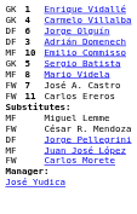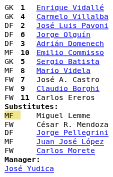 <table cellspacing="0" cellpadding="0" style="font-size:90%; margin:0.2em auto;">
 <tr>
 <th width="25"></th>
 <th width="25"></th>
 </tr>
 <tr>
 <td>GK</td>
 <td><strong>1</strong></td>
 <td> <a href='#'>Enrique Vidallé</a></td>
 </tr>
 <tr>
 <td>GK</td>
 <td><strong>4</strong></td>
 <td> <a href='#'>Carmelo Villalba</a></td>
+<td></td>
+<td></td>
+</tr>
+<tr>
+<td>DF</td>
+<td><strong>2</strong></td>
+<td> <a href='#'>José Luis Pavoni</a></td>
 <td></td>
 <td></td>
 </tr>
 <tr>
 <td>DF</td>
 <td><strong>6</strong></td>
 <td> <a href='#'>Jorge Olguín</a></td>
 </tr>
 <tr>
 <td>DF</td>
 <td><strong>3</strong></td>
 <td> <a href='#'>Adrián Domenech</a></td>
 </tr>
 <tr>
 <td>MF</td>
 <td><strong>10</strong></td>
 <td> <a href='#'>Emilio Commisso</a></td>
 </tr>
 <tr>
 <td>GK</td>
 <td><strong>5</strong></td>
 <td> <a href='#'>Sergio Batista</a></td>
 </tr>
 <tr>
 <td>MF</td>
 <td><strong>8</strong></td>
 <td> <a href='#'>Mario Videla</a></td>
 </tr>
 <tr>
 <td>FW</td>
 <td><strong>7</strong></td>
 <td> José A. Castro</td>
 </tr>
 <tr>
 <td>FW</td>
+<td><strong>9</strong></td>
+<td> <a href='#'>Claudio Borghi</a></td>
+<td></td>
+<td></td>
+</tr>
+<tr>
+<td>FW</td>
 <td><strong>11</strong></td>
 <td> Carlos Ereros</td>
 </tr>
 <tr>
 <td colspan=3><strong>Substitutes:</strong></td>
 </tr>
 <tr>
-<td>MF</td>
+<td style="background: khaki;">MF</td>
 <td></td>
 <td> Miguel Lemme</td>
 <td></td>
 <td></td>
 </tr>
 <tr>
 <td>FW</td>
 <td></td>
 <td> César R. Mendoza</td>
 </tr>
 <tr>
 <td>DF</td>
 <td></td>
 <td> <a href='#'>Jorge Pellegrini</a></td>
 </tr>
 <tr>
 <td>MF</td>
 <td></td>
 <td> <a href='#'>Juan José López</a></td>
 </tr>
 <tr>
 <td>FW</td>
 <td></td>
 <td> <a href='#'>Carlos Morete</a></td>
 </tr>
 <tr>
 <td colspan=3><strong>Manager:</strong></td>
 </tr>
 <tr>
 <td colspan=4> <a href='#'>José Yudica</a></td>
 </tr>
 </table>
